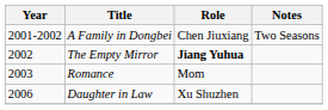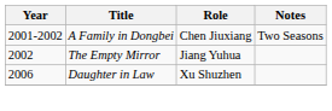 <table class="wikitable sortable">
 <tr>
 <th>Year</th>
 <th>Title</th>
 <th>Role</th>
 <th class="unsortable">Notes</th>
 </tr>
 <tr>
 <td>2001-2002</td>
 <td><em>A Family in Dongbei</em></td>
 <td>Chen Jiuxiang</td>
 <td>Two Seasons</td>
 </tr>
 <tr>
 <td>2002</td>
 <td><em>The Empty Mirror</em></td>
-<td><strong>Jiang Yuhua</strong></td>
-<td></td>
-</tr>
-<tr>
-<td>2003</td>
-<td><em>Romance</em></td>
-<td>Mom</td>
+<td>Jiang Yuhua</td>
 <td></td>
 </tr>
 <tr>
 <td>2006</td>
 <td><em>Daughter in Law</em></td>
 <td>Xu Shuzhen</td>
 <td></td>
 </tr>
 <tr>
 </tr>
 </table>
